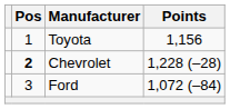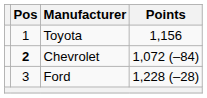 <table class="wikitable" style="font-size: 95%;">
 <tr>
 <th></th>
 <th>Pos</th>
 <th>Manufacturer</th>
 <th>Points</th>
 </tr>
 <tr>
 <td align="left"></td>
 <td style="text-align:center;">1</td>
 <td>Toyota</td>
 <td style="text-align:center;">1,156</td>
 </tr>
 <tr>
 <td align="left"></td>
 <td style="text-align:center;"><strong>2</strong></td>
 <td>Chevrolet</td>
-<td style="text-align:center;">1,228 (–28)</td>
+<td style="text-align:center;">1,072 (–84)</td>
 </tr>
 <tr>
 <td align="left"></td>
 <td style="text-align:center;">3</td>
 <td>Ford</td>
-<td style="text-align:center;">1,072 (–84)</td>
+<td style="text-align:center;">1,228 (–28)</td>
 </tr>
 <tr class="sortbottom">
 <th colspan="9"></th>
 </tr>
 </table>
